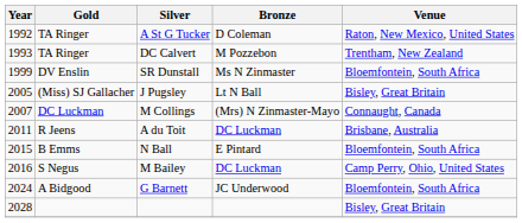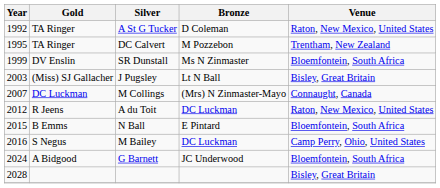 <table class="wikitable sortable" style="text-align: left;">
 <tr>
 <th>Year</th>
 <th> Gold</th>
 <th> Silver</th>
 <th> Bronze</th>
 <th>Venue</th>
 </tr>
 <tr>
 <td>1992</td>
 <td> TA Ringer</td>
 <td> <a href='#'>A St G Tucker</a></td>
 <td> D Coleman</td>
 <td><a href='#'>Raton</a>, <a href='#'>New Mexico</a>, <a href='#'>United States</a></td>
 </tr>
 <tr>
-<td>1993</td>
+<td>1995</td>
 <td> TA Ringer</td>
 <td> DC Calvert</td>
 <td> M Pozzebon</td>
 <td><a href='#'>Trentham</a>, <a href='#'>New Zealand</a></td>
 </tr>
 <tr>
 <td>1999</td>
 <td> DV Enslin</td>
 <td> SR Dunstall</td>
 <td> Ms N Zinmaster</td>
 <td><a href='#'>Bloemfontein</a>, <a href='#'>South Africa</a></td>
 </tr>
 <tr>
-<td>2005</td>
+<td>2003</td>
 <td> (Miss) SJ Gallacher</td>
 <td> J Pugsley</td>
 <td> Lt N Ball</td>
 <td><a href='#'>Bisley</a>, <a href='#'>Great Britain</a></td>
 </tr>
 <tr>
 <td>2007</td>
 <td> <a href='#'>DC Luckman</a></td>
 <td> M Collings</td>
 <td> (Mrs) N Zinmaster-Mayo</td>
 <td><a href='#'>Connaught</a>, <a href='#'>Canada</a></td>
 </tr>
 <tr>
-<td>2011</td>
+<td>2012</td>
 <td> R Jeens</td>
 <td> A du Toit</td>
 <td> <a href='#'>DC Luckman</a></td>
-<td><a href='#'>Brisbane</a>, <a href='#'>Australia</a></td>
+<td><a href='#'>Raton</a>, <a href='#'>New Mexico</a>, <a href='#'>United States</a></td>
 </tr>
 <tr>
 <td>2015</td>
 <td> B Emms</td>
 <td> N Ball</td>
 <td> E Pintard</td>
 <td><a href='#'>Bloemfontein</a>, <a href='#'>South Africa</a></td>
 </tr>
 <tr>
 <td>2016</td>
 <td> S Negus</td>
 <td> M Bailey</td>
 <td> <a href='#'>DC Luckman</a></td>
 <td><a href='#'>Camp Perry</a>, <a href='#'>Ohio</a>, <a href='#'>United States</a></td>
 </tr>
 <tr>
 <td>2024</td>
 <td> A Bidgood</td>
 <td> <a href='#'>G Barnett</a></td>
 <td> JC Underwood</td>
 <td><a href='#'>Bloemfontein</a>, <a href='#'>South Africa</a></td>
 </tr>
 <tr>
 <td>2028</td>
 <td></td>
 <td></td>
 <td></td>
 <td><a href='#'>Bisley</a>, <a href='#'>Great Britain</a></td>
 </tr>
 <tr>
 </tr>
 </table>
